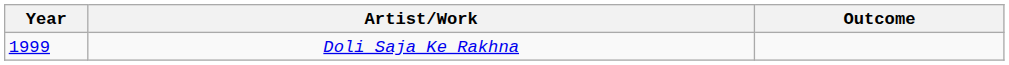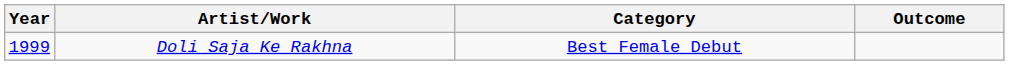 <table class="wikitable" style="width:60%;">
 <tr>
 <th width=5%>Year</th>
 <th style="width:40%;">Artist/Work</th>
+<th style="width:40%;">Category</th>
 <th style="width:15%;">Outcome</th>
 </tr>
 <tr>
 <td style="text-align:left;"><a href='#'>1999</a></td>
 <td style="text-align:center;"><em><a href='#'>Doli Saja Ke Rakhna</a></em></td>
+<td style="text-align:center;"><a href='#'>Best Female Debut</a></td>
 <td></td>
 </tr>
 </table>
